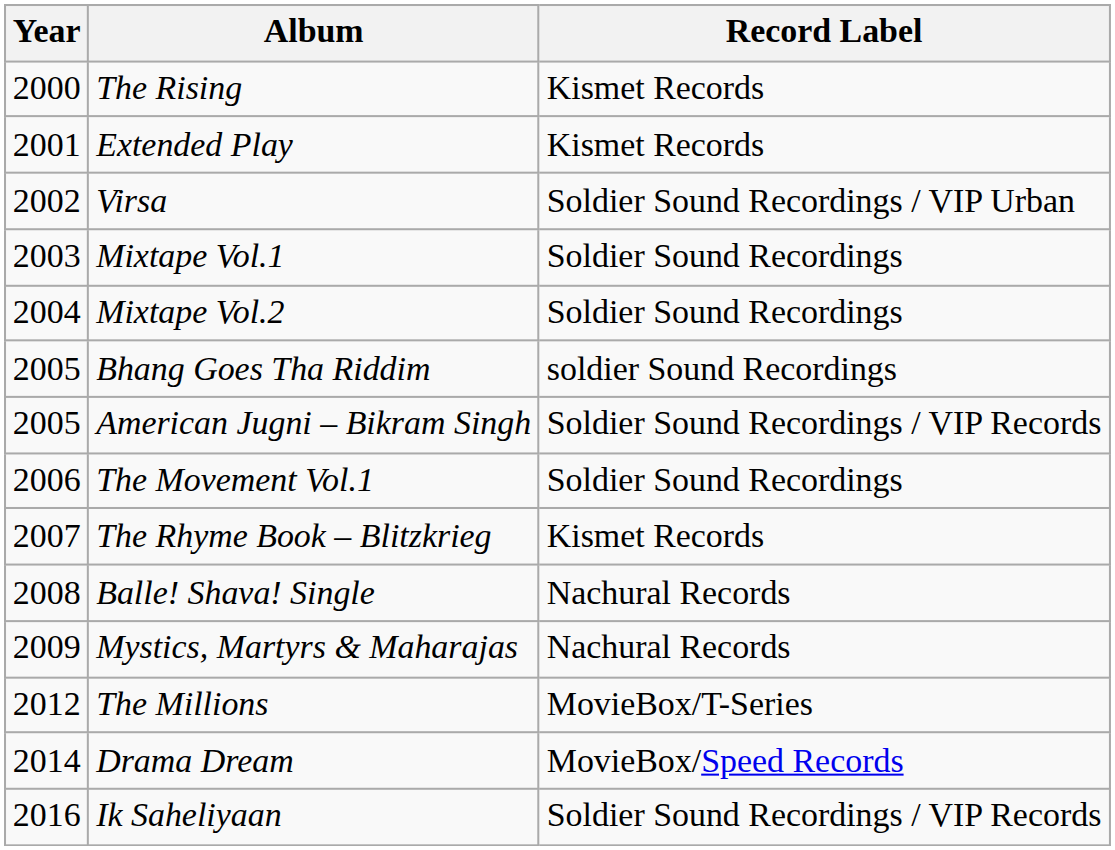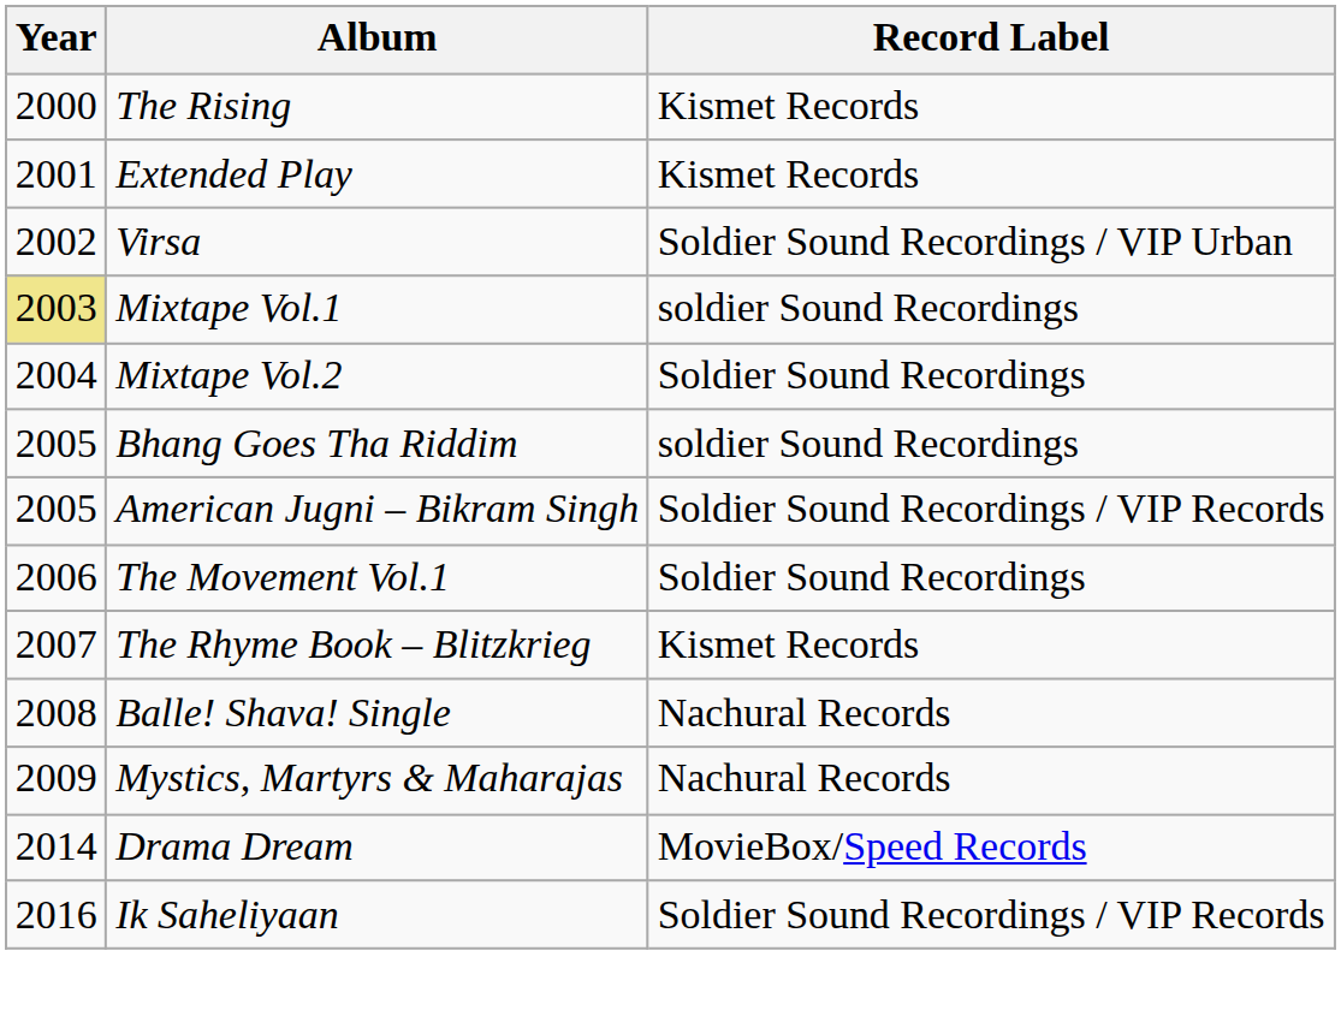 <table class="wikitable" style="font-size:105%;" class="sortable">
 <tr style="background:#AAAAACCCCDDDDD; text-align:center;">
 <th>Year</th>
 <th>Album</th>
 <th>Record Label</th>
 </tr>
 <tr>
 <td>2000</td>
 <td><em>The Rising</em></td>
 <td>Kismet Records</td>
 </tr>
 <tr>
 <td>2001</td>
 <td><em>Extended Play</em></td>
 <td>Kismet Records</td>
 </tr>
 <tr>
 <td>2002</td>
 <td><em>Virsa</em></td>
 <td>Soldier Sound Recordings / VIP Urban</td>
 </tr>
 <tr>
-<td>2003</td>
+<td style="background: khaki;">2003</td>
 <td><em>Mixtape Vol.1</em></td>
-<td>Soldier Sound Recordings</td>
+<td>soldier Sound Recordings</td>
 </tr>
 <tr>
 <td>2004</td>
 <td><em>Mixtape Vol.2</em></td>
 <td>Soldier Sound Recordings</td>
 </tr>
 <tr>
 <td>2005</td>
 <td><em>Bhang Goes Tha Riddim</em></td>
 <td>soldier Sound Recordings</td>
 </tr>
 <tr>
 <td>2005</td>
 <td><em>American Jugni – Bikram Singh</em></td>
 <td>Soldier Sound Recordings / VIP Records</td>
 </tr>
 <tr>
 <td>2006</td>
 <td><em>The Movement Vol.1</em></td>
 <td>Soldier Sound Recordings</td>
 </tr>
 <tr>
 <td>2007</td>
 <td><em>The Rhyme Book – Blitzkrieg</em></td>
 <td>Kismet Records</td>
 </tr>
 <tr>
 <td>2008</td>
 <td><em>Balle! Shava! Single</em></td>
 <td>Nachural Records</td>
 </tr>
 <tr>
 <td>2009</td>
 <td><em>Mystics, Martyrs & Maharajas</em></td>
 <td>Nachural Records</td>
 </tr>
 <tr>
-<td>2012</td>
-<td><em>The Millions</em></td>
-<td>MovieBox/T-Series</td>
-</tr>
-<tr>
 <td>2014</td>
 <td><em>Drama Dream</em></td>
 <td>MovieBox/<a href='#'>Speed Records</a></td>
 </tr>
 <tr>
 <td>2016</td>
 <td><em>Ik Saheliyaan</em></td>
 <td>Soldier Sound Recordings / VIP Records</td>
 </tr>
 </table>
